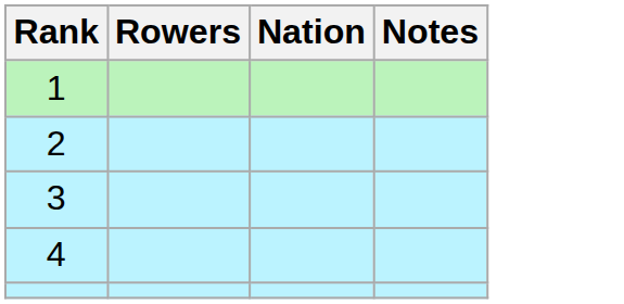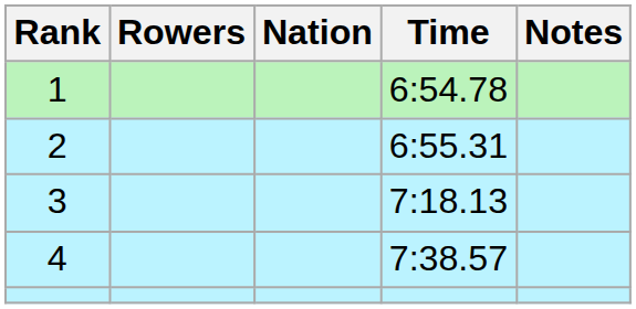 <table class="wikitable sortable" style=text-align:center>
 <tr>
 <th>Rank</th>
 <th>Rowers</th>
 <th>Nation</th>
+<th>Time</th>
 <th>Notes</th>
 </tr>
 <tr bgcolor=bbf3bb>
 <td>1</td>
 <td align=left></td>
 <td align=left></td>
+<td>6:54.78</td>
 <td></td>
 </tr>
 <tr bgcolor=bbf3ff>
 <td>2</td>
 <td align=left></td>
 <td align=left></td>
+<td>6:55.31</td>
 <td></td>
 </tr>
 <tr bgcolor=bbf3ff>
 <td>3</td>
 <td align=left></td>
 <td align=left></td>
+<td>7:18.13</td>
 <td></td>
 </tr>
 <tr bgcolor=bbf3ff>
 <td>4</td>
 <td align=left></td>
 <td align=left></td>
+<td>7:38.57</td>
 <td></td>
 </tr>
 <tr bgcolor=bbf3ff>
 <td></td>
 <td align=left></td>
 <td align=left></td>
 <td></td>
+<td></td>
 </tr>
 </table>
